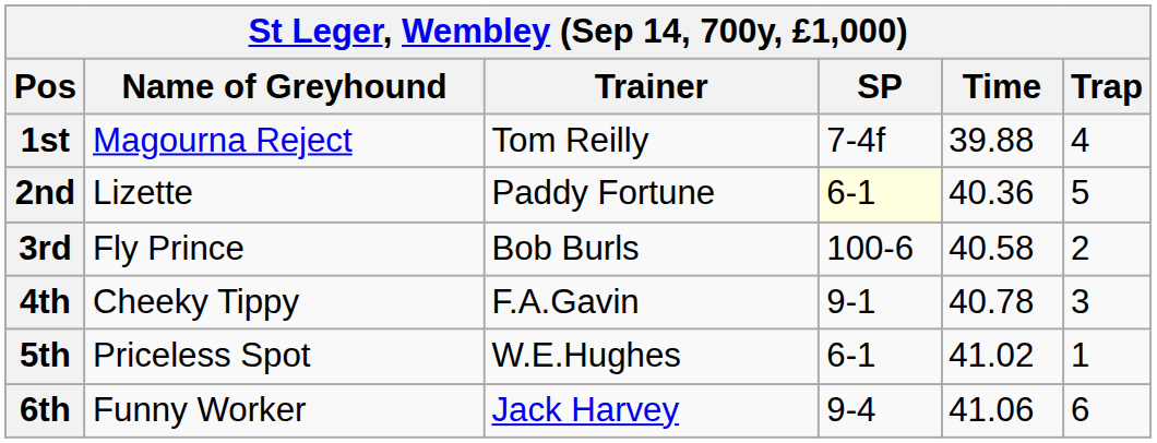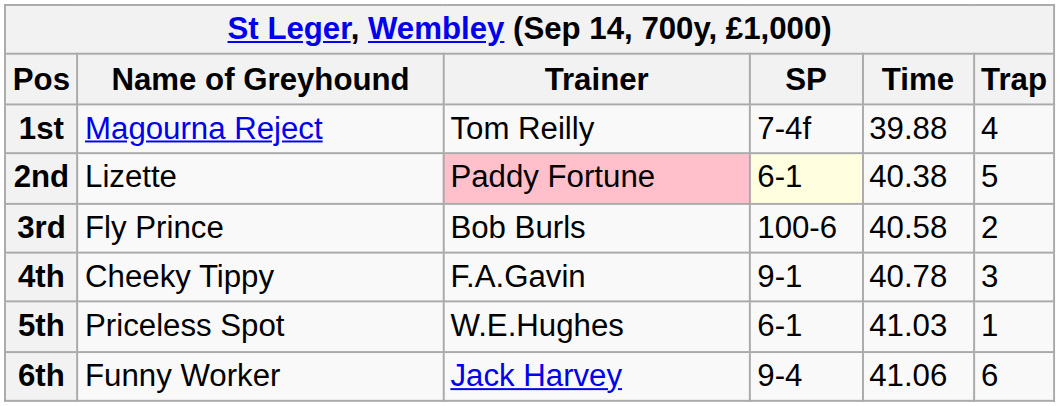 <table class="wikitable">
 <tr>
 <th colspan="6"><a href='#'>St Leger</a>, <a href='#'>Wembley</a> (Sep 14, 700y, £1,000)</th>
 </tr>
 <tr>
 <th width=30>Pos</th>
 <th width=180>Name of Greyhound</th>
 <th width=150>Trainer</th>
 <th width=50>SP</th>
 <th width=50>Time</th>
 <th width=30>Trap</th>
 </tr>
 <tr>
 <th>1st</th>
 <td><a href='#'>Magourna Reject</a></td>
 <td>Tom Reilly</td>
 <td>7-4f</td>
 <td>39.88</td>
 <td>4</td>
 </tr>
 <tr>
 <th>2nd</th>
 <td>Lizette</td>
-<td>Paddy Fortune</td>
+<td style="background: pink;">Paddy Fortune</td>
 <td style="background: lightyellow;">6-1</td>
-<td>40.36</td>
+<td>40.38</td>
 <td>5</td>
 </tr>
 <tr>
 <th>3rd</th>
 <td>Fly Prince</td>
 <td>Bob Burls</td>
 <td>100-6</td>
 <td>40.58</td>
 <td>2</td>
 </tr>
 <tr>
 <th>4th</th>
 <td>Cheeky Tippy</td>
 <td>F.A.Gavin</td>
 <td>9-1</td>
 <td>40.78</td>
 <td>3</td>
 </tr>
 <tr>
 <th>5th</th>
 <td>Priceless Spot</td>
 <td>W.E.Hughes</td>
 <td>6-1</td>
-<td>41.02</td>
+<td>41.03</td>
 <td>1</td>
 </tr>
 <tr>
 <th>6th</th>
 <td>Funny Worker</td>
 <td><a href='#'>Jack Harvey</a></td>
 <td>9-4</td>
 <td>41.06</td>
 <td>6</td>
 </tr>
 </table>
